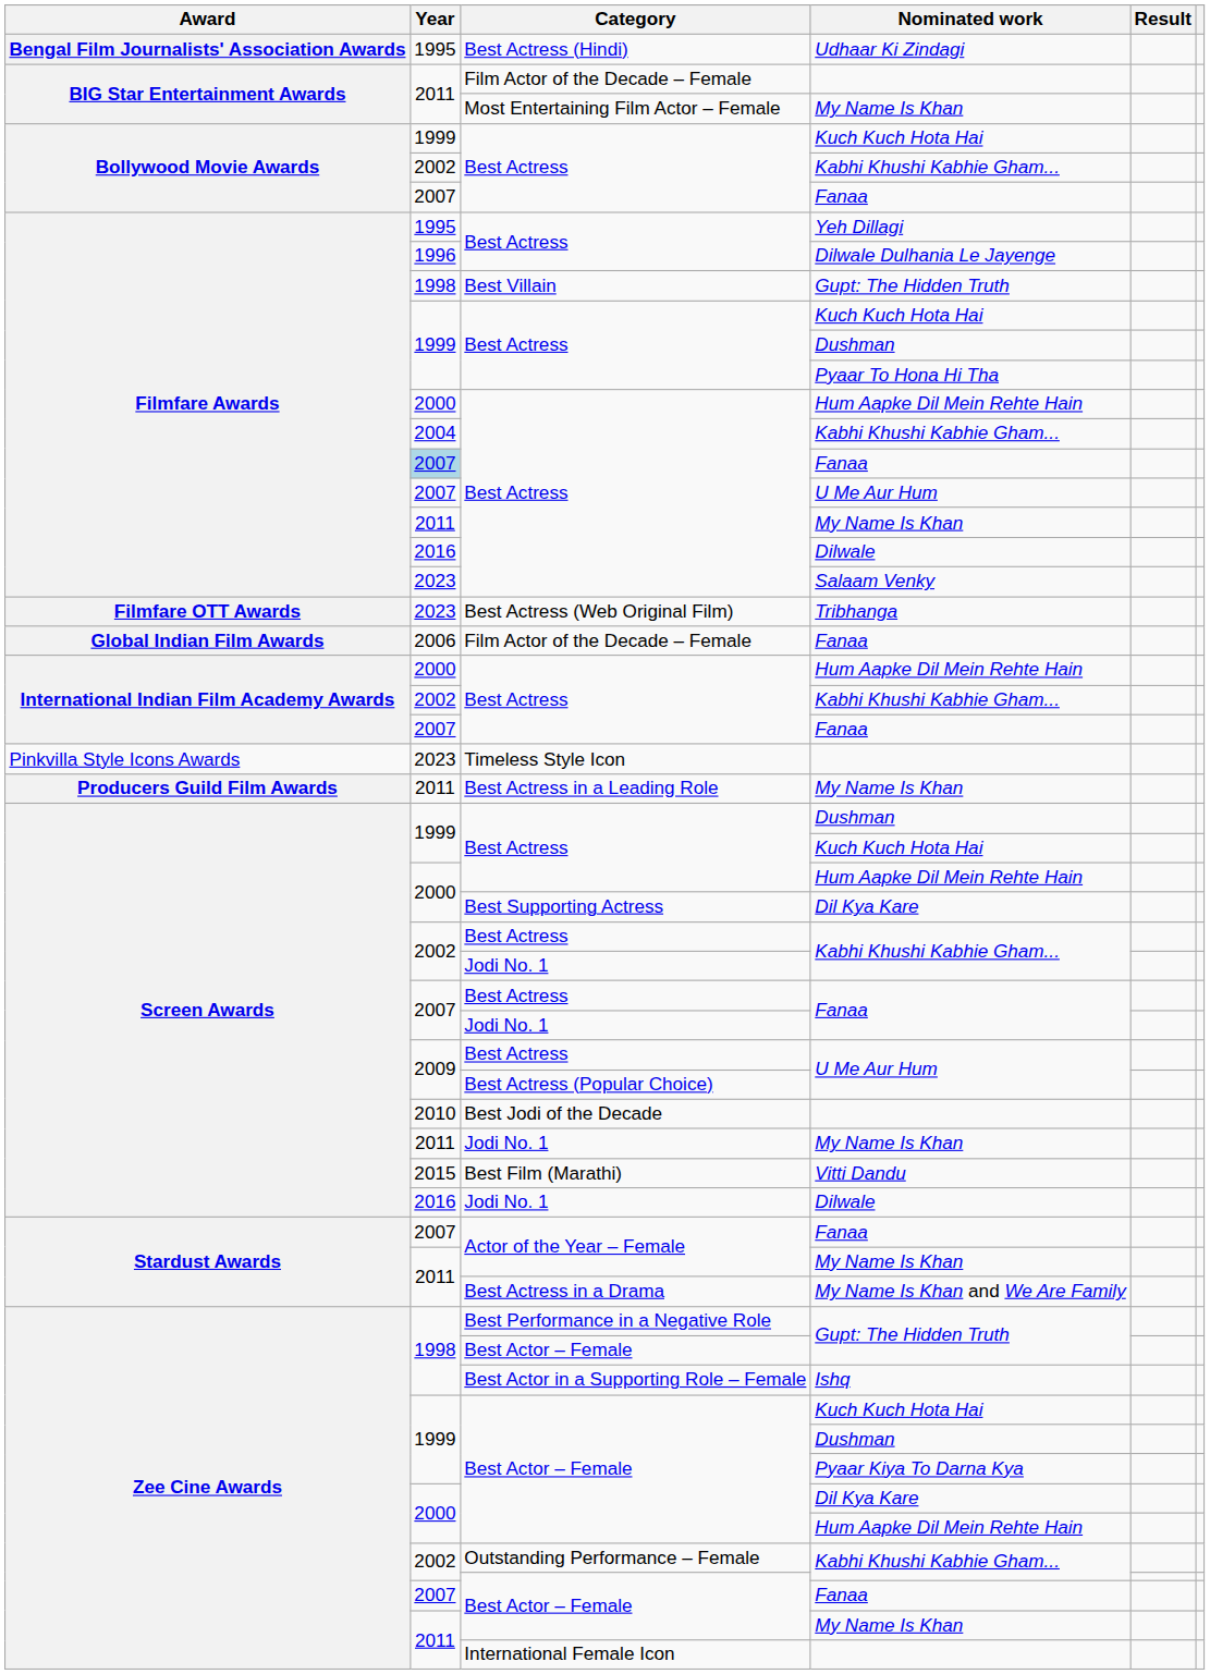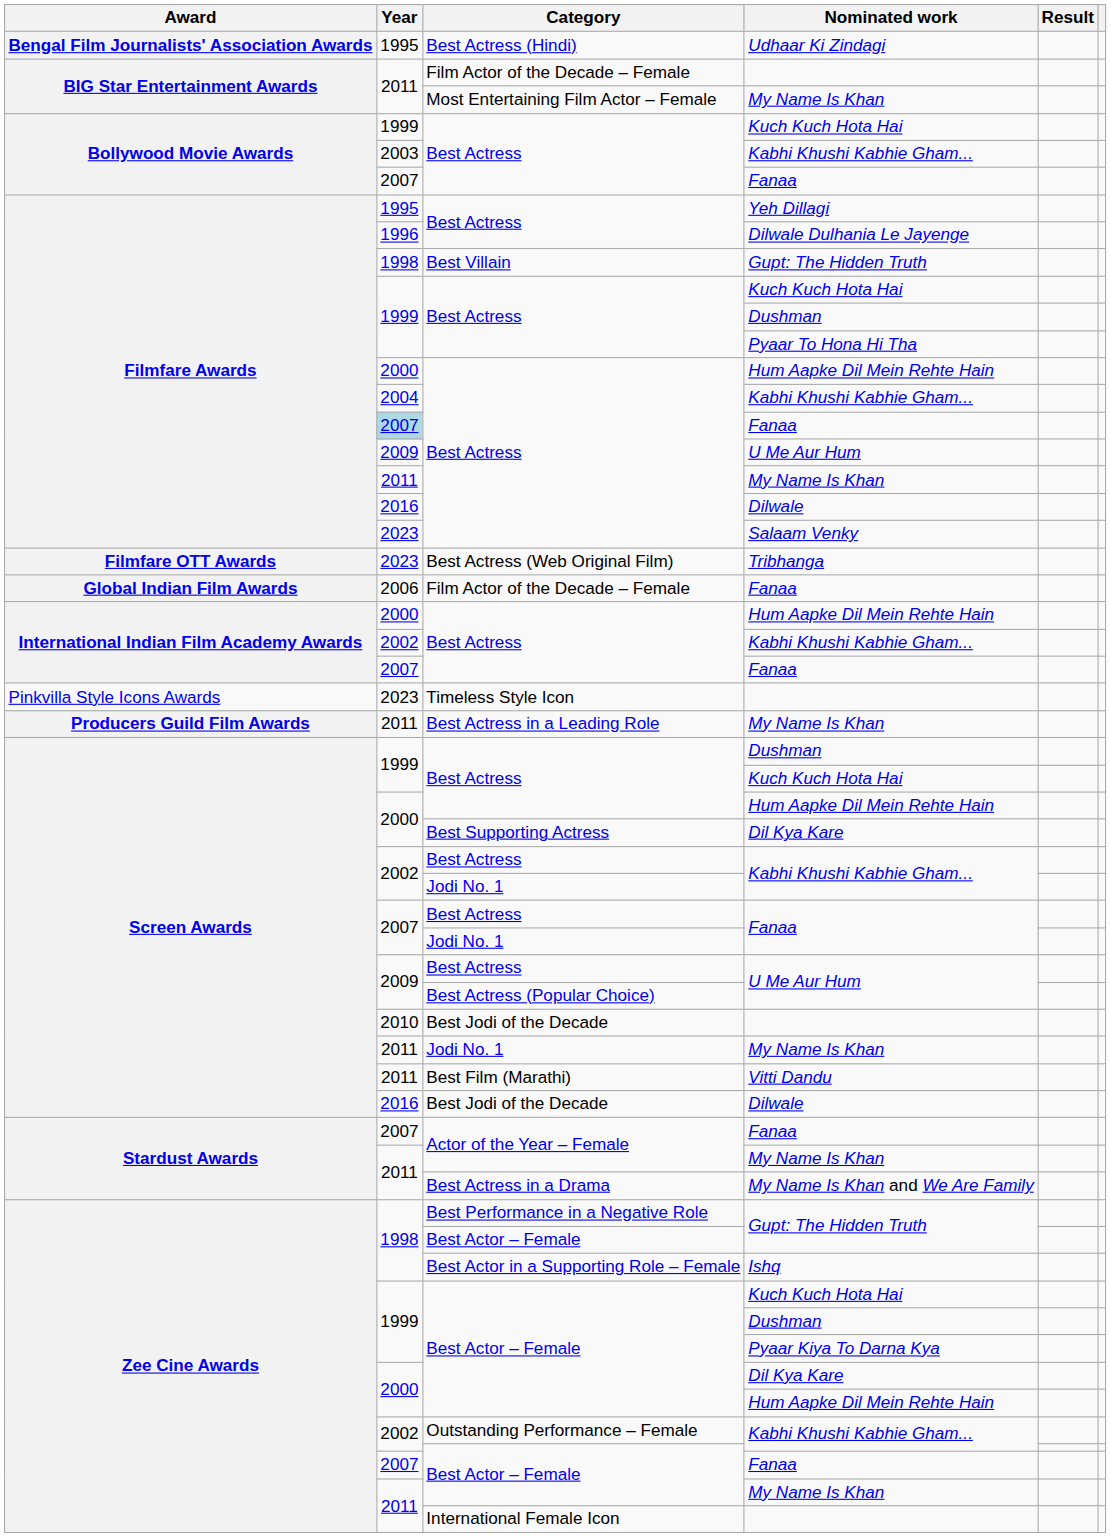 <table class="wikitable sortable plainrowheaders">
 <tr style="background:#ccc; text-align:center;">
 <th scope="col">Award</th>
 <th scope="col">Year</th>
 <th scope="col">Category</th>
 <th scope="col">Nominated work</th>
 <th scope="col">Result</th>
 <th scope="col"class="unsortable"></th>
 </tr>
 <tr>
 <th scope="row"><a href='#'>Bengal Film Journalists' Association Awards</a></th>
 <td style="text-align:center;">1995</td>
 <td><a href='#'>Best Actress (Hindi)</a></td>
 <td><em><a href='#'>Udhaar Ki Zindagi</a></em></td>
 <td></td>
 <td style="text-align:center;"></td>
 </tr>
 <tr>
 <th rowspan="2" scope="row"><a href='#'>BIG Star Entertainment Awards</a></th>
 <td rowspan="2" style="text-align:center;">2011</td>
 <td>Film Actor of the Decade – Female</td>
 <td style="text-align:center;"></td>
 <td></td>
 <td style="text-align:center;"></td>
 </tr>
 <tr>
 <td>Most Entertaining Film Actor – Female</td>
 <td style="text-align:left;"><em><a href='#'>My Name Is Khan</a></em></td>
 <td></td>
 <td style="text-align:center;"></td>
 </tr>
 <tr>
 <th rowspan="3" scope="row"><a href='#'>Bollywood Movie Awards</a></th>
 <td style="text-align:center;">1999</td>
 <td rowspan="3"><a href='#'>Best Actress</a></td>
 <td style="text-align:left;"><em><a href='#'>Kuch Kuch Hota Hai</a></em></td>
 <td></td>
 <td style="text-align:center;"></td>
 </tr>
 <tr>
-<td style="text-align:center;">2002</td>
+<td style="text-align:center;">2003</td>
 <td style="text-align:left;"><em><a href='#'>Kabhi Khushi Kabhie Gham...</a></em></td>
 <td></td>
 <td style="text-align:center;"></td>
 </tr>
 <tr>
 <td style="text-align:center;">2007</td>
 <td style="text-align:left;"><em><a href='#'>Fanaa</a></em></td>
 <td></td>
 <td style="text-align:center;"></td>
 </tr>
 <tr>
 <th rowspan="13" scope="row"><a href='#'>Filmfare Awards</a></th>
 <td style="text-align:center;"><a href='#'>1995</a></td>
 <td rowspan="2"><a href='#'>Best Actress</a></td>
 <td style="text-align:left;"><em><a href='#'>Yeh Dillagi</a></em></td>
 <td></td>
 <td style="text-align:center;"></td>
 </tr>
 <tr>
 <td style="text-align:center;"><a href='#'>1996</a></td>
 <td style="text-align:left;"><em><a href='#'>Dilwale Dulhania Le Jayenge</a></em></td>
 <td></td>
 <td style="text-align:center;"></td>
 </tr>
 <tr>
 <td style="text-align:center;"><a href='#'>1998</a></td>
 <td><a href='#'>Best Villain</a></td>
 <td style="text-align:left;"><em><a href='#'>Gupt: The Hidden Truth</a></em></td>
 <td></td>
 <td style="text-align:center;"></td>
 </tr>
 <tr>
 <td rowspan="3" style="text-align:center;"><a href='#'>1999</a></td>
 <td rowspan="3"><a href='#'>Best Actress</a></td>
 <td style="text-align:left;"><em><a href='#'>Kuch Kuch Hota Hai</a></em></td>
 <td></td>
 <td style="text-align:center;"></td>
 </tr>
 <tr>
 <td style="text-align:left;"><em><a href='#'>Dushman</a></em></td>
 <td></td>
 <td style="text-align:center;"></td>
 </tr>
 <tr>
 <td style="text-align:left;"><em><a href='#'>Pyaar To Hona Hi Tha</a></em></td>
 <td></td>
 <td style="text-align:center;"></td>
 </tr>
 <tr>
 <td style="text-align:center;"><a href='#'>2000</a></td>
 <td rowspan="7"><a href='#'>Best Actress</a></td>
 <td style="text-align:left;"><em><a href='#'>Hum Aapke Dil Mein Rehte Hain</a></em></td>
 <td></td>
 <td style="text-align:center;"></td>
 </tr>
 <tr>
 <td style="text-align:center;"><a href='#'>2004</a></td>
 <td style="text-align:left;"><em><a href='#'>Kabhi Khushi Kabhie Gham...</a></em></td>
 <td></td>
 <td style="text-align:center;"></td>
 </tr>
 <tr>
 <td style="background: lightblue; text-align:center;"><a href='#'>2007</a></td>
 <td style="text-align:left;"><em><a href='#'>Fanaa</a></em></td>
 <td></td>
 <td style="text-align:center;"></td>
 </tr>
 <tr>
-<td style="text-align:center;"><a href='#'>2007</a></td>
+<td style="text-align:center;"><a href='#'>2009</a></td>
 <td style="text-align:left;"><em><a href='#'>U Me Aur Hum</a></em></td>
 <td></td>
 <td style="text-align:center;"></td>
 </tr>
 <tr>
 <td style="text-align:center;"><a href='#'>2011</a></td>
 <td style="text-align:left;"><em><a href='#'>My Name Is Khan</a></em></td>
 <td></td>
 <td style="text-align:center;"></td>
 </tr>
 <tr>
 <td style="text-align:center;"><a href='#'>2016</a></td>
 <td style="text-align:left;"><em><a href='#'>Dilwale</a></em></td>
 <td></td>
 <td style="text-align:center;"></td>
 </tr>
 <tr>
 <td style="text-align:center;"><a href='#'>2023</a></td>
 <td style="text-align:left;"><em><a href='#'>Salaam Venky</a></em></td>
 <td></td>
 <td style="text-align:center;"></td>
 </tr>
 <tr>
 <th scope="row"><a href='#'>Filmfare OTT Awards</a></th>
 <td style="text-align:center;"><a href='#'>2023</a></td>
 <td>Best Actress (Web Original Film)</td>
 <td style="text-align:left;"><em><a href='#'>Tribhanga</a></em></td>
 <td></td>
 <td style="text-align:center;"></td>
 </tr>
 <tr>
 <th scope="row"><a href='#'>Global Indian Film Awards</a></th>
 <td style="text-align:center;">2006</td>
 <td>Film Actor of the Decade – Female</td>
 <td style="text-align:left;"><em><a href='#'>Fanaa</a></em></td>
 <td></td>
 <td style="text-align:center;"></td>
 </tr>
 <tr>
 <th rowspan="3" scope="row"><a href='#'>International Indian Film Academy Awards</a></th>
 <td style="text-align:center;"><a href='#'>2000</a></td>
 <td rowspan="3"><a href='#'>Best Actress</a></td>
 <td style="text-align:left;"><em><a href='#'>Hum Aapke Dil Mein Rehte Hain</a></em></td>
 <td></td>
 <td style="text-align:center;"></td>
 </tr>
 <tr>
 <td style="text-align:center;"><a href='#'>2002</a></td>
 <td style="text-align:left;"><em><a href='#'>Kabhi Khushi Kabhie Gham...</a></em></td>
 <td></td>
 <td style="text-align:center;"></td>
 </tr>
 <tr>
 <td style="text-align:center;"><a href='#'>2007</a></td>
 <td style="text-align:left;"><em><a href='#'>Fanaa</a></em></td>
 <td></td>
 <td style="text-align:center;"></td>
 </tr>
 <tr>
 <td><a href='#'>Pinkvilla Style Icons Awards</a></td>
 <td>2023</td>
 <td>Timeless Style Icon</td>
 <td></td>
 <td></td>
 <td></td>
 </tr>
 <tr>
 <th scope="row"><a href='#'>Producers Guild Film Awards</a></th>
 <td style="text-align:center;">2011</td>
 <td><a href='#'>Best Actress in a Leading Role</a></td>
 <td style="text-align:left;"><em><a href='#'>My Name Is Khan</a></em></td>
 <td></td>
 <td style="text-align:center;"></td>
 </tr>
 <tr>
 <th rowspan="14" scope="row"><a href='#'>Screen Awards</a></th>
 <td rowspan="2" style="text-align:center;">1999</td>
 <td rowspan="3"><a href='#'>Best Actress</a></td>
 <td style="text-align:left;"><em><a href='#'>Dushman</a></em></td>
 <td></td>
 <td style="text-align:center;"></td>
 </tr>
 <tr>
 <td style="text-align:left;"><em><a href='#'>Kuch Kuch Hota Hai</a></em></td>
 <td></td>
 <td style="text-align:center;"></td>
 </tr>
 <tr>
 <td rowspan="2" style="text-align:center;">2000</td>
 <td style="text-align:left;"><em><a href='#'>Hum Aapke Dil Mein Rehte Hain</a></em></td>
 <td></td>
 <td style="text-align:center;"></td>
 </tr>
 <tr>
 <td><a href='#'>Best Supporting Actress</a></td>
 <td style="text-align:left;"><em><a href='#'>Dil Kya Kare</a></em></td>
 <td></td>
 <td style="text-align:center;"></td>
 </tr>
 <tr>
 <td rowspan="2" style="text-align:center;">2002</td>
 <td><a href='#'>Best Actress</a></td>
 <td rowspan="2" style="text-align:left;"><em><a href='#'>Kabhi Khushi Kabhie Gham...</a></em></td>
 <td></td>
 <td style="text-align:center;"></td>
 </tr>
 <tr>
 <td><a href='#'>Jodi No. 1</a> </td>
 <td></td>
 <td style="text-align:center;"></td>
 </tr>
 <tr>
 <td rowspan="2" style="text-align:center;">2007</td>
 <td><a href='#'>Best Actress</a></td>
 <td rowspan="2" style="text-align:left;"><em><a href='#'>Fanaa</a></em></td>
 <td></td>
 <td style="text-align:center;"></td>
 </tr>
 <tr>
 <td><a href='#'>Jodi No. 1</a> </td>
 <td></td>
 <td style="text-align:center;"></td>
 </tr>
 <tr>
 <td rowspan="2" style="text-align:center;">2009</td>
 <td><a href='#'>Best Actress</a></td>
 <td rowspan="2" style="text-align:left;"><em><a href='#'>U Me Aur Hum</a></em></td>
 <td></td>
 <td style="text-align:center;"></td>
 </tr>
 <tr>
 <td><a href='#'>Best Actress (Popular Choice)</a></td>
 <td></td>
 <td style="text-align:center;"></td>
 </tr>
 <tr>
 <td style="text-align:center;">2010</td>
 <td>Best Jodi of the Decade </td>
 <td style="text-align:center;"></td>
 <td></td>
 <td style="text-align:center;"></td>
 </tr>
 <tr>
 <td style="text-align:center;">2011</td>
 <td><a href='#'>Jodi No. 1</a> </td>
 <td style="text-align:left;"><em><a href='#'>My Name Is Khan</a></em></td>
 <td></td>
 <td style="text-align:center;"></td>
 </tr>
 <tr>
-<td style="text-align:center;">2015</td>
+<td style="text-align:center;">2011</td>
 <td>Best Film (Marathi)</td>
 <td style="text-align:left;"><em><a href='#'>Vitti Dandu</a></em></td>
 <td></td>
 <td style="text-align:center;"></td>
 </tr>
 <tr>
 <td style="text-align:center;"><a href='#'>2016</a></td>
-<td><a href='#'>Jodi No. 1</a> </td>
+<td>Best Jodi of the Decade </td>
 <td style="text-align:left;"><em><a href='#'>Dilwale</a></em></td>
 <td></td>
 <td style="text-align:center;"></td>
 </tr>
 <tr>
 <th rowspan="3" scope="row"><a href='#'>Stardust Awards</a></th>
 <td style="text-align:center;">2007</td>
 <td rowspan="2"><a href='#'>Actor of the Year – Female</a></td>
 <td style="text-align:left;"><em><a href='#'>Fanaa</a></em></td>
 <td></td>
 <td style="text-align:center;"></td>
 </tr>
 <tr>
 <td rowspan="2" style="text-align:center;">2011</td>
 <td style="text-align:left;"><em><a href='#'>My Name Is Khan</a></em></td>
 <td></td>
 <td style="text-align:center;"></td>
 </tr>
 <tr>
 <td><a href='#'>Best Actress in a Drama</a></td>
 <td style="text-align:left;"><em><a href='#'>My Name Is Khan</a></em> and <em><a href='#'>We Are Family</a></em></td>
 <td></td>
 <td style="text-align:center;"></td>
 </tr>
 <tr>
 <th rowspan="13" scope="row"><a href='#'>Zee Cine Awards</a></th>
 <td rowspan="3" style="text-align:center;"><a href='#'>1998</a></td>
 <td><a href='#'>Best Performance in a Negative Role</a></td>
 <td rowspan="2" style="text-align:left;"><em><a href='#'>Gupt: The Hidden Truth</a></em></td>
 <td></td>
 <td style="text-align:center;"></td>
 </tr>
 <tr>
 <td><a href='#'>Best Actor – Female</a></td>
 <td></td>
 <td style="text-align:center;"></td>
 </tr>
 <tr>
 <td><a href='#'>Best Actor in a Supporting Role – Female</a></td>
 <td style="text-align:left;"><em><a href='#'>Ishq</a></em></td>
 <td></td>
 <td style="text-align:center;"></td>
 </tr>
 <tr>
 <td rowspan="3" style="text-align:center;">1999</td>
 <td rowspan="5"><a href='#'>Best Actor – Female</a></td>
 <td style="text-align:left;"><em><a href='#'>Kuch Kuch Hota Hai</a></em></td>
 <td></td>
 <td style="text-align:center;"></td>
 </tr>
 <tr>
 <td style="text-align:left;"><em><a href='#'>Dushman</a></em></td>
 <td></td>
 <td style="text-align:center;"></td>
 </tr>
 <tr>
 <td style="text-align:left;"><em><a href='#'>Pyaar Kiya To Darna Kya</a></em></td>
 <td></td>
 <td style="text-align:center;"></td>
 </tr>
 <tr>
 <td rowspan="2" style="text-align:center;"><a href='#'>2000</a></td>
 <td style="text-align:left;"><em><a href='#'>Dil Kya Kare</a></em></td>
 <td></td>
 <td style="text-align:center;"></td>
 </tr>
 <tr>
 <td style="text-align:left;"><em><a href='#'>Hum Aapke Dil Mein Rehte Hain</a></em></td>
 <td></td>
 <td style="text-align:center;"></td>
 </tr>
 <tr>
 <td rowspan="2" style="text-align:center;">2002</td>
 <td>Outstanding Performance – Female</td>
 <td rowspan="2" style="text-align:left;"><em><a href='#'>Kabhi Khushi Kabhie Gham...</a></em></td>
 <td></td>
 <td style="text-align:center;"></td>
 </tr>
 <tr>
 <td rowspan="3"><a href='#'>Best Actor – Female</a></td>
 <td></td>
 <td style="text-align:center;"></td>
 </tr>
 <tr>
 <td style="text-align:center;"><a href='#'>2007</a></td>
 <td style="text-align:left;"><em><a href='#'>Fanaa</a></em></td>
 <td></td>
 <td style="text-align:center;"></td>
 </tr>
 <tr>
 <td rowspan="2" style="text-align:center;"><a href='#'>2011</a></td>
 <td style="text-align:left;"><em><a href='#'>My Name Is Khan</a></em></td>
 <td></td>
 <td style="text-align:center;"></td>
 </tr>
 <tr>
 <td>International Female Icon</td>
 <td style="text-align:center;"></td>
 <td></td>
 <td style="text-align:center;"></td>
 </tr>
 </table>
